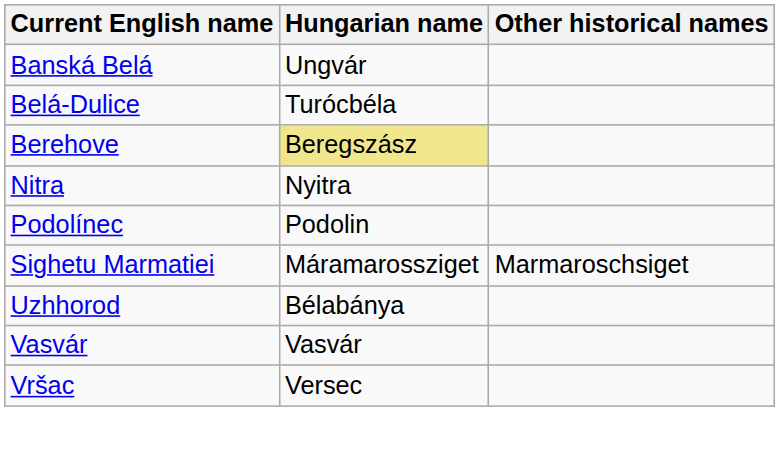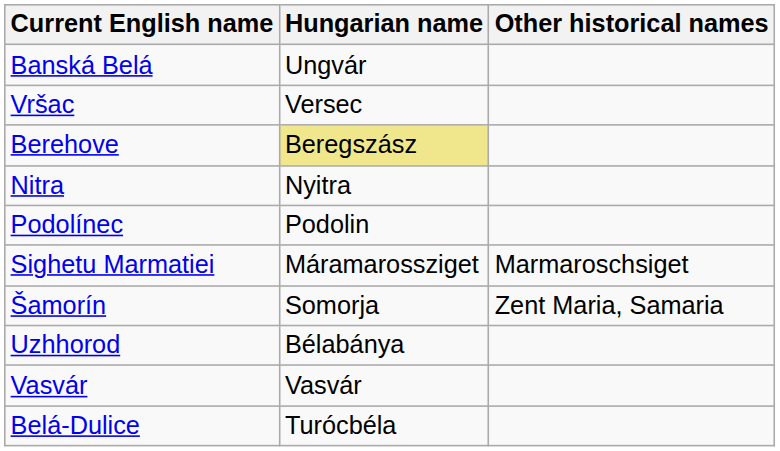 <table class="wikitable">
 <tr>
 <th>Current English name</th>
 <th>Hungarian name</th>
 <th>Other historical names</th>
 </tr>
 <tr>
 <td><a href='#'>Banská Belá</a></td>
 <td>Ungvár</td>
 <td></td>
 </tr>
 <tr>
-<td><a href='#'>Belá-Dulice</a></td>
-<td>Turócbéla</td>
+<td><a href='#'>Vršac</a></td>
+<td>Versec</td>
 <td></td>
 </tr>
 <tr>
 <td><a href='#'>Berehove</a></td>
 <td style="background: khaki;">Beregszász</td>
 <td></td>
 </tr>
 <tr>
 <td><a href='#'>Nitra</a></td>
 <td>Nyitra</td>
 <td></td>
 </tr>
 <tr>
 <td><a href='#'>Podolínec</a></td>
 <td>Podolin</td>
 <td></td>
 </tr>
 <tr>
 <td><a href='#'>Sighetu Marmatiei</a></td>
 <td>Máramarossziget</td>
 <td>Marmaroschsiget</td>
 </tr>
 <tr>
+<td><a href='#'>Šamorín</a></td>
+<td>Somorja</td>
+<td>Zent Maria, Samaria</td>
+</tr>
+<tr>
 <td><a href='#'>Uzhhorod</a></td>
 <td>Bélabánya</td>
 <td></td>
 </tr>
 <tr>
 <td><a href='#'>Vasvár</a></td>
 <td>Vasvár</td>
 <td></td>
 </tr>
 <tr>
-<td><a href='#'>Vršac</a></td>
-<td>Versec</td>
+<td><a href='#'>Belá-Dulice</a></td>
+<td>Turócbéla</td>
 <td></td>
 </tr>
 </table>
